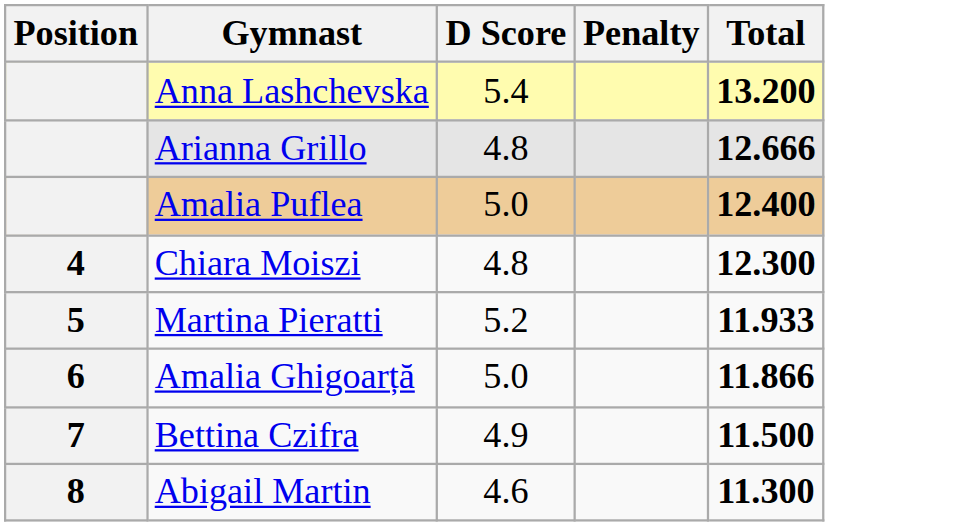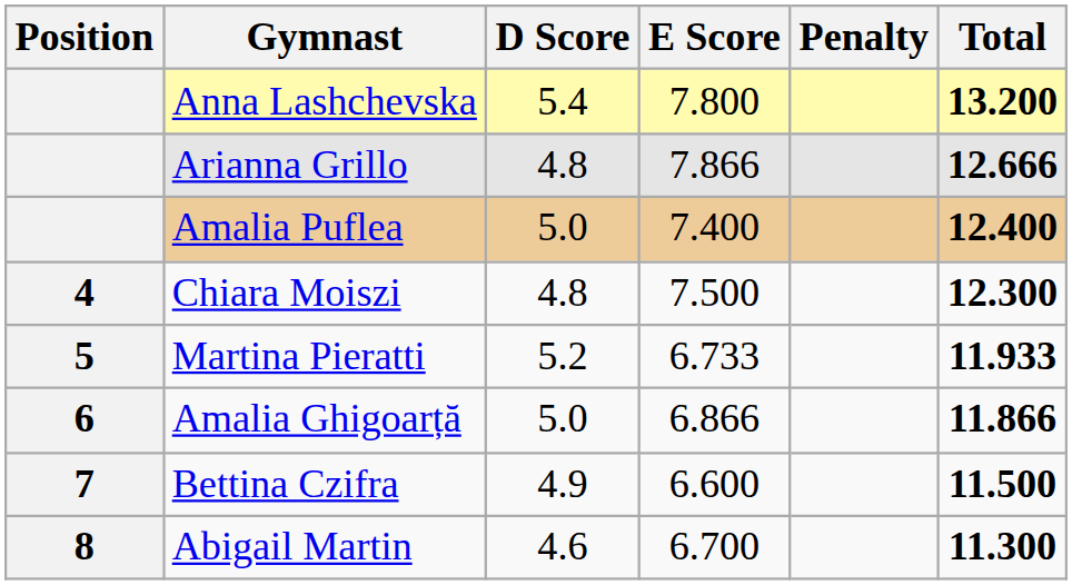 <table style="text-align:center;" class="wikitable sortable">
 <tr>
 <th>Position</th>
 <th>Gymnast</th>
 <th>D Score</th>
+<th>E Score</th>
 <th>Penalty</th>
 <th>Total</th>
 </tr>
 <tr style="background:#fffcaf;">
 <th scope="row" style="text-align:center"></th>
 <td style="text-align:left;"> <a href='#'>Anna Lashchevska</a></td>
 <td>5.4</td>
+<td>7.800</td>
 <td></td>
 <td><strong>13.200</strong></td>
 </tr>
 <tr style="background:#e5e5e5;">
 <th scope="row" style="text-align:center"></th>
 <td style="text-align:left;"> <a href='#'>Arianna Grillo</a></td>
 <td>4.8</td>
+<td>7.866</td>
 <td></td>
 <td><strong>12.666</strong></td>
 </tr>
 <tr style="background:#ec9;">
 <th scope="row" style="text-align:center"></th>
 <td style="text-align:left;"> <a href='#'>Amalia Puflea</a></td>
 <td>5.0</td>
+<td>7.400</td>
 <td></td>
 <td><strong>12.400</strong></td>
 </tr>
 <tr>
 <th>4</th>
 <td style="text-align:left;"> <a href='#'>Chiara Moiszi</a></td>
 <td>4.8</td>
+<td>7.500</td>
 <td></td>
 <td><strong>12.300</strong></td>
 </tr>
 <tr>
 <th>5</th>
 <td style="text-align:left;"> <a href='#'>Martina Pieratti</a></td>
 <td>5.2</td>
+<td>6.733</td>
 <td></td>
 <td><strong>11.933</strong></td>
 </tr>
 <tr>
 <th>6</th>
 <td style="text-align:left;"> <a href='#'>Amalia Ghigoarță</a></td>
 <td>5.0</td>
+<td>6.866</td>
 <td></td>
 <td><strong>11.866</strong></td>
 </tr>
 <tr>
 <th>7</th>
 <td style="text-align:left;"> <a href='#'>Bettina Czifra</a></td>
 <td>4.9</td>
+<td>6.600</td>
 <td></td>
 <td><strong>11.500</strong></td>
 </tr>
 <tr>
 <th>8</th>
 <td style="text-align:left;"> <a href='#'>Abigail Martin</a></td>
 <td>4.6</td>
+<td>6.700</td>
 <td></td>
 <td><strong>11.300</strong></td>
 </tr>
 </table>
